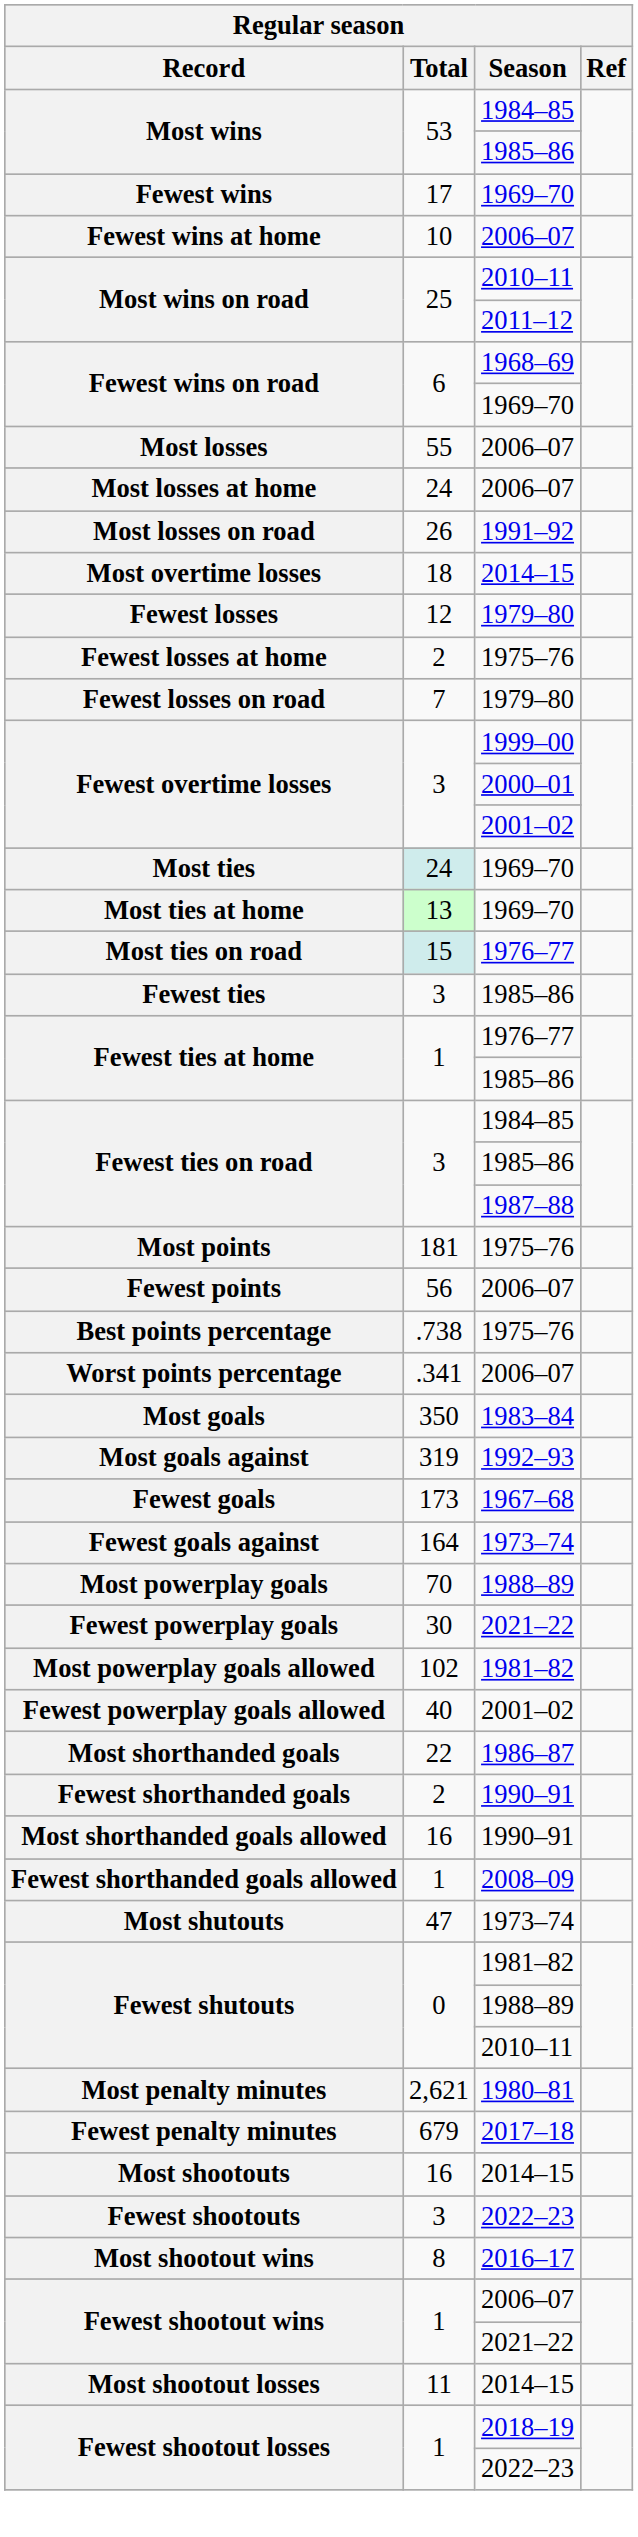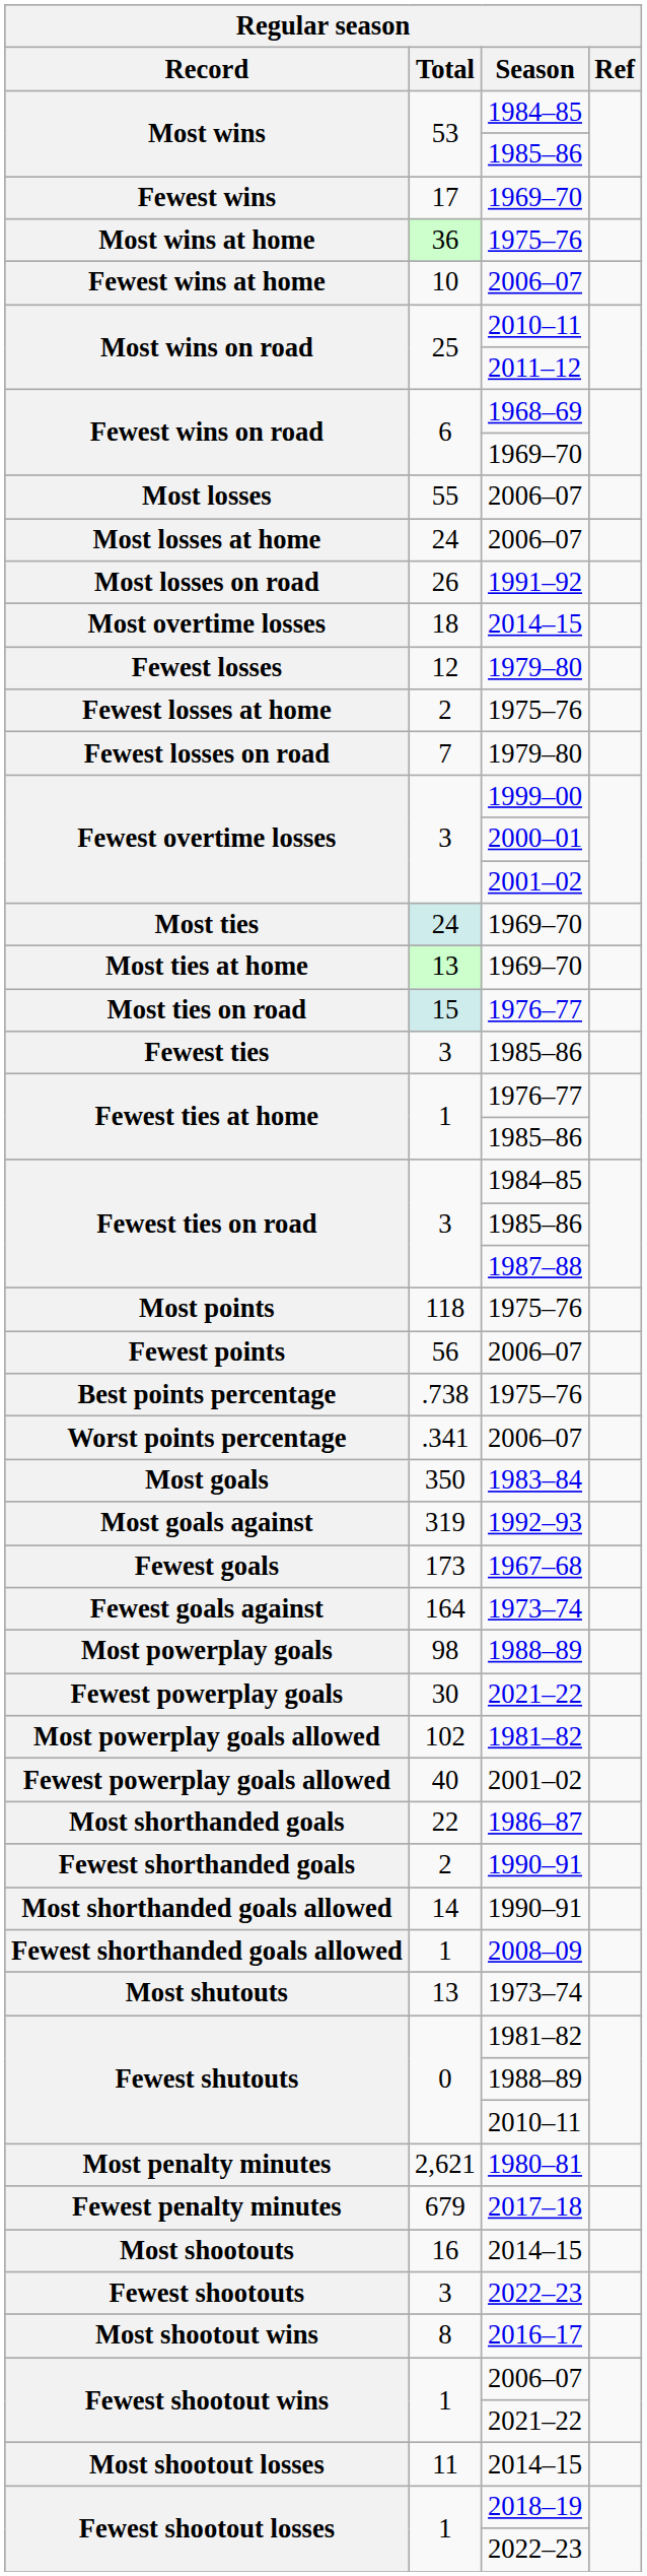 <table class="wikitable plainrowheaders">
 <tr>
 <th colspan="4" align="center">Regular season</th>
 </tr>
 <tr>
 <th scope="col">Record</th>
 <th scope="col">Total</th>
 <th scope="col">Season</th>
 <th scope="col">Ref</th>
 </tr>
 <tr>
 <th scope="row" rowspan="2">Most wins</th>
 <td align="center" rowspan="2">53</td>
 <td><a href='#'>1984–85</a></td>
 <td rowspan="2"></td>
 </tr>
 <tr>
 <td><a href='#'>1985–86</a></td>
 </tr>
 <tr>
 <th scope="row">Fewest wins</th>
 <td align="center">17</td>
 <td><a href='#'>1969–70</a></td>
+<td></td>
+</tr>
+<tr>
+<th scope="row">Most wins at home</th>
+<td style="background: #CCFFCC;" align="center">36</td>
+<td><a href='#'>1975–76</a></td>
 <td></td>
 </tr>
 <tr>
 <th scope="row">Fewest wins at home</th>
 <td align="center">10</td>
 <td><a href='#'>2006–07</a></td>
 <td></td>
 </tr>
 <tr>
 <th scope="row" rowspan="2">Most wins on road</th>
 <td align="center" rowspan="2">25</td>
 <td><a href='#'>2010–11</a></td>
 <td rowspan="2"></td>
 </tr>
 <tr>
 <td><a href='#'>2011–12</a></td>
 </tr>
 <tr>
 <th scope="row" rowspan="2">Fewest wins on road</th>
 <td align="center" rowspan="2">6</td>
 <td><a href='#'>1968–69</a></td>
 <td rowspan="2"></td>
 </tr>
 <tr>
 <td>1969–70</td>
 </tr>
 <tr>
 <th scope="row">Most losses</th>
 <td align="center">55</td>
 <td>2006–07</td>
 <td></td>
 </tr>
 <tr>
 <th scope="row">Most losses at home</th>
 <td align="center">24</td>
 <td>2006–07</td>
 <td></td>
 </tr>
 <tr>
 <th scope="row">Most losses on road</th>
 <td align="center">26</td>
 <td><a href='#'>1991–92</a></td>
 <td></td>
 </tr>
 <tr>
 <th scope="row">Most overtime losses</th>
 <td align="center">18</td>
 <td><a href='#'>2014–15</a></td>
 <td></td>
 </tr>
 <tr>
 <th scope="row">Fewest losses</th>
 <td align="center">12</td>
 <td><a href='#'>1979–80</a></td>
 <td></td>
 </tr>
 <tr>
 <th scope="row">Fewest losses at home</th>
 <td align="center">2</td>
 <td>1975–76</td>
 <td></td>
 </tr>
 <tr>
 <th scope="row">Fewest losses on road</th>
 <td align="center">7</td>
 <td>1979–80</td>
 <td></td>
 </tr>
 <tr>
 <th scope="row" rowspan="3">Fewest overtime losses</th>
 <td align="center" rowspan="3">3</td>
 <td><a href='#'>1999–00</a></td>
 <td rowspan="3"></td>
 </tr>
 <tr>
 <td><a href='#'>2000–01</a></td>
 </tr>
 <tr>
 <td><a href='#'>2001–02</a></td>
 </tr>
 <tr>
 <th scope="row">Most ties</th>
 <td style="background: #CFECEC;" align="center">24</td>
 <td>1969–70</td>
 <td></td>
 </tr>
 <tr>
 <th scope="row">Most ties at home</th>
 <td style="background: #CCFFCC;" align="center">13</td>
 <td>1969–70</td>
 <td></td>
 </tr>
 <tr>
 <th scope="row">Most ties on road</th>
 <td style="background: #CFECEC;" align="center">15</td>
 <td><a href='#'>1976–77</a></td>
 <td></td>
 </tr>
 <tr>
 <th scope="row">Fewest ties</th>
 <td align="center">3</td>
 <td>1985–86</td>
 <td></td>
 </tr>
 <tr>
 <th scope="row" rowspan="2">Fewest ties at home</th>
 <td align="center" rowspan="2">1</td>
 <td>1976–77</td>
 <td rowspan="2"></td>
 </tr>
 <tr>
 <td>1985–86</td>
 </tr>
 <tr>
 <th scope="row" rowspan="3">Fewest ties on road</th>
 <td align="center" rowspan="3">3</td>
 <td>1984–85</td>
 <td rowspan="3"></td>
 </tr>
 <tr>
 <td>1985–86</td>
 </tr>
 <tr>
 <td><a href='#'>1987–88</a></td>
 </tr>
 <tr>
 <th scope="row">Most points</th>
-<td align="center">181</td>
+<td align="center">118</td>
 <td>1975–76</td>
 <td></td>
 </tr>
 <tr>
 <th scope="row">Fewest points</th>
 <td align="center">56</td>
 <td>2006–07</td>
 <td></td>
 </tr>
 <tr>
 <th scope="row">Best points percentage</th>
 <td align="center">.738</td>
 <td>1975–76</td>
 <td></td>
 </tr>
 <tr>
 <th scope="row">Worst points percentage</th>
 <td align="center">.341</td>
 <td>2006–07</td>
 <td></td>
 </tr>
 <tr>
 <th scope="row">Most goals</th>
 <td align="center">350</td>
 <td><a href='#'>1983–84</a></td>
 <td></td>
 </tr>
 <tr>
 <th scope="row">Most goals against</th>
 <td align="center">319</td>
 <td><a href='#'>1992–93</a></td>
 <td></td>
 </tr>
 <tr>
 <th scope="row">Fewest goals</th>
 <td align="center">173</td>
 <td><a href='#'>1967–68</a></td>
 <td></td>
 </tr>
 <tr>
 <th scope="row">Fewest goals against</th>
 <td align="center">164</td>
 <td><a href='#'>1973–74</a></td>
 <td></td>
 </tr>
 <tr>
 <th scope="row">Most powerplay goals</th>
-<td align="center">70</td>
+<td align="center">98</td>
 <td><a href='#'>1988–89</a></td>
 <td></td>
 </tr>
 <tr>
 <th scope="row">Fewest powerplay goals</th>
 <td align="center">30</td>
 <td><a href='#'>2021–22</a></td>
 <td></td>
 </tr>
 <tr>
 <th scope="row">Most powerplay goals allowed</th>
 <td align="center">102</td>
 <td><a href='#'>1981–82</a></td>
 <td></td>
 </tr>
 <tr>
 <th scope="row">Fewest powerplay goals allowed</th>
 <td align="center">40</td>
 <td>2001–02</td>
 <td></td>
 </tr>
 <tr>
 <th scope="row">Most shorthanded goals</th>
 <td align="center">22</td>
 <td><a href='#'>1986–87</a></td>
 <td></td>
 </tr>
 <tr>
 <th scope="row">Fewest shorthanded goals</th>
 <td align="center">2</td>
 <td><a href='#'>1990–91</a></td>
 <td></td>
 </tr>
 <tr>
 <th scope="row">Most shorthanded goals allowed</th>
-<td align="center">16</td>
+<td align="center">14</td>
 <td>1990–91</td>
 <td></td>
 </tr>
 <tr>
 <th scope="row">Fewest shorthanded goals allowed</th>
 <td align="center">1</td>
 <td><a href='#'>2008–09</a></td>
 <td></td>
 </tr>
 <tr>
 <th scope="row">Most shutouts</th>
-<td align="center">47</td>
+<td align="center">13</td>
 <td>1973–74</td>
 <td></td>
 </tr>
 <tr>
 <th scope="row" rowspan="3">Fewest shutouts</th>
 <td align="center" rowspan="3">0</td>
 <td>1981–82</td>
 <td rowspan="3"></td>
 </tr>
 <tr>
 <td>1988–89</td>
 </tr>
 <tr>
 <td>2010–11</td>
 </tr>
 <tr>
 <th scope="row">Most penalty minutes</th>
 <td align="center">2,621</td>
 <td><a href='#'>1980–81</a></td>
 <td></td>
 </tr>
 <tr>
 <th scope="row">Fewest penalty minutes</th>
 <td align="center">679</td>
 <td><a href='#'>2017–18</a></td>
 <td></td>
 </tr>
 <tr>
 <th scope="row">Most shootouts</th>
 <td align="center">16</td>
 <td>2014–15</td>
 <td></td>
 </tr>
 <tr>
 <th scope="row">Fewest shootouts</th>
 <td align="center">3</td>
 <td><a href='#'>2022–23</a></td>
 <td></td>
 </tr>
 <tr>
 <th scope="row">Most shootout wins</th>
 <td align="center">8</td>
 <td><a href='#'>2016–17</a></td>
 <td></td>
 </tr>
 <tr>
 <th scope="row" rowspan="2">Fewest shootout wins</th>
 <td align="center" rowspan="2">1</td>
 <td>2006–07</td>
 <td rowspan="2"></td>
 </tr>
 <tr>
 <td>2021–22</td>
 </tr>
 <tr>
 <th scope="row">Most shootout losses</th>
 <td align="center">11</td>
 <td>2014–15</td>
 <td></td>
 </tr>
 <tr>
 <th scope="row" rowspan="2">Fewest shootout losses</th>
 <td align="center" rowspan="2">1</td>
 <td><a href='#'>2018–19</a></td>
 <td rowspan="2"></td>
 </tr>
 <tr>
 <td>2022–23</td>
 </tr>
 </table>
